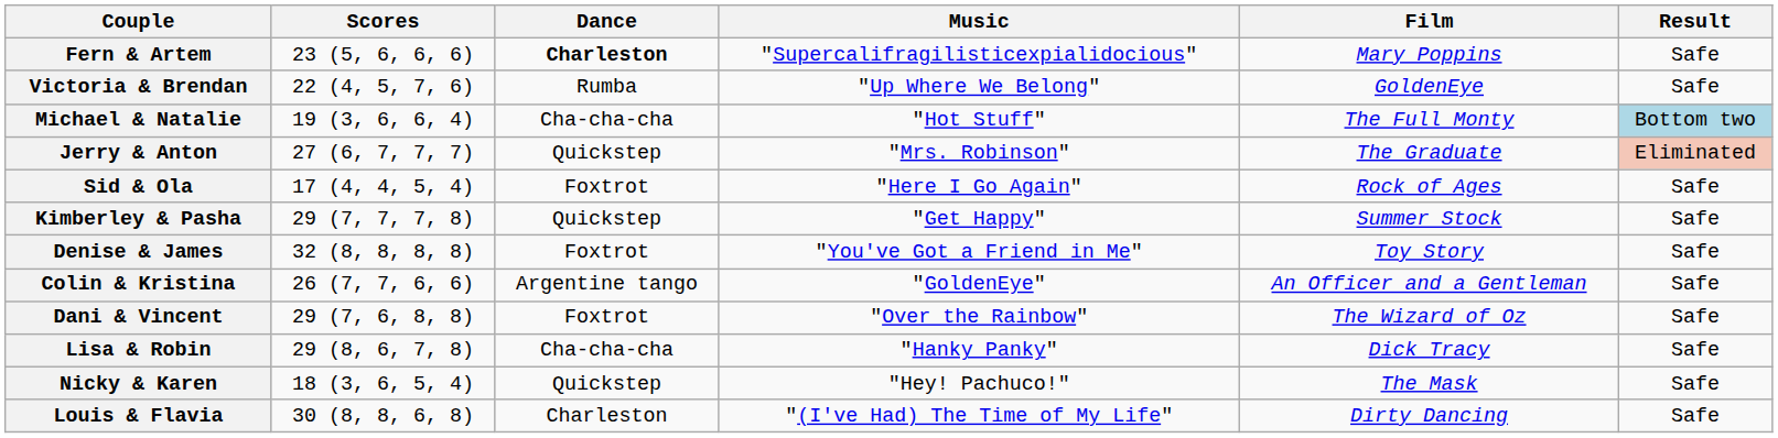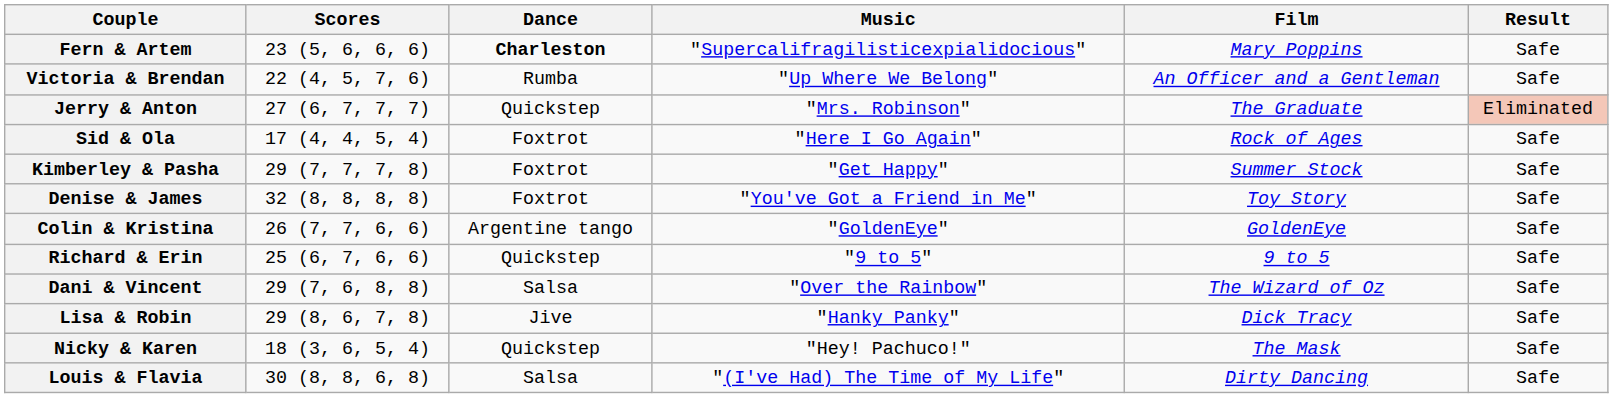 <table class="wikitable sortable" style="text-align:center; width:90%">
 <tr>
 <th scope="col">Couple</th>
 <th scope="col">Scores</th>
 <th scope="col" class="unsortable">Dance</th>
 <th scope="col" class="unsortable">Music</th>
 <th scope="col" class="unsortable">Film</th>
 <th scope="col" class="unsortable">Result</th>
 </tr>
 <tr>
 <th scope="row">Fern & Artem</th>
 <td>23 (5, 6, 6, 6)</td>
 <td><strong>Charleston</strong></td>
 <td>"<a href='#'>Supercalifragilisticexpialidocious</a>"</td>
 <td><em><a href='#'>Mary Poppins</a></em></td>
 <td>Safe</td>
 </tr>
 <tr>
 <th scope="row">Victoria & Brendan</th>
 <td>22 (4, 5, 7, 6)</td>
 <td>Rumba</td>
 <td>"<a href='#'>Up Where We Belong</a>"</td>
-<td><em><a href='#'>GoldenEye</a></em></td>
+<td><em><a href='#'>An Officer and a Gentleman</a></em></td>
 <td>Safe</td>
-</tr>
-<tr>
-<th scope="row">Michael & Natalie</th>
-<td>19 (3, 6, 6, 4)</td>
-<td>Cha-cha-cha</td>
-<td>"<a href='#'>Hot Stuff</a>"</td>
-<td><em><a href='#'>The Full Monty</a></em></td>
-<td bgcolor="lightblue">Bottom two</td>
 </tr>
 <tr>
 <th scope="row">Jerry & Anton</th>
 <td>27 (6, 7, 7, 7)</td>
 <td>Quickstep</td>
 <td>"<a href='#'>Mrs. Robinson</a>"</td>
 <td><em><a href='#'>The Graduate</a></em></td>
 <td bgcolor="f4c7b8">Eliminated</td>
 </tr>
 <tr>
 <th scope="row">Sid & Ola</th>
 <td>17 (4, 4, 5, 4)</td>
 <td>Foxtrot</td>
 <td>"<a href='#'>Here I Go Again</a>"</td>
 <td><em><a href='#'>Rock of Ages</a></em></td>
 <td>Safe</td>
 </tr>
 <tr>
 <th scope="row">Kimberley & Pasha</th>
 <td>29 (7, 7, 7, 8)</td>
-<td>Quickstep</td>
+<td>Foxtrot</td>
 <td>"<a href='#'>Get Happy</a>"</td>
 <td><em><a href='#'>Summer Stock</a></em></td>
 <td>Safe</td>
 </tr>
 <tr>
 <th scope="row">Denise & James</th>
 <td>32 (8, 8, 8, 8)</td>
 <td>Foxtrot</td>
 <td>"<a href='#'>You've Got a Friend in Me</a>"</td>
 <td><em><a href='#'>Toy Story</a></em></td>
 <td>Safe</td>
 </tr>
 <tr>
 <th scope="row">Colin & Kristina</th>
 <td>26 (7, 7, 6, 6)</td>
 <td>Argentine tango</td>
 <td>"<a href='#'>GoldenEye</a>"</td>
-<td><em><a href='#'>An Officer and a Gentleman</a></em></td>
+<td><em><a href='#'>GoldenEye</a></em></td>
+<td>Safe</td>
+</tr>
+<tr>
+<th scope="row">Richard & Erin</th>
+<td>25 (6, 7, 6, 6)</td>
+<td>Quickstep</td>
+<td>"<a href='#'>9 to 5</a>"</td>
+<td><em><a href='#'>9 to 5</a></em></td>
 <td>Safe</td>
 </tr>
 <tr>
 <th scope="row">Dani & Vincent</th>
 <td>29 (7, 6, 8, 8)</td>
-<td>Foxtrot</td>
+<td>Salsa</td>
 <td>"<a href='#'>Over the Rainbow</a>"</td>
 <td><em><a href='#'>The Wizard of Oz</a></em></td>
 <td>Safe</td>
 </tr>
 <tr>
 <th scope="row">Lisa & Robin</th>
 <td>29 (8, 6, 7, 8)</td>
-<td>Cha-cha-cha</td>
+<td>Jive</td>
 <td>"<a href='#'>Hanky Panky</a>"</td>
 <td><em><a href='#'>Dick Tracy</a></em></td>
 <td>Safe</td>
 </tr>
 <tr>
 <th scope="row">Nicky & Karen</th>
 <td>18 (3, 6, 5, 4)</td>
 <td>Quickstep</td>
 <td>"Hey! Pachuco!"</td>
 <td><em><a href='#'>The Mask</a></em></td>
 <td>Safe</td>
 </tr>
 <tr>
 <th scope="row">Louis & Flavia</th>
 <td>30 (8, 8, 6, 8)</td>
-<td>Charleston</td>
+<td>Salsa</td>
 <td>"<a href='#'>(I've Had) The Time of My Life</a>"</td>
 <td><em><a href='#'>Dirty Dancing</a></em></td>
 <td>Safe</td>
 </tr>
 </table>
